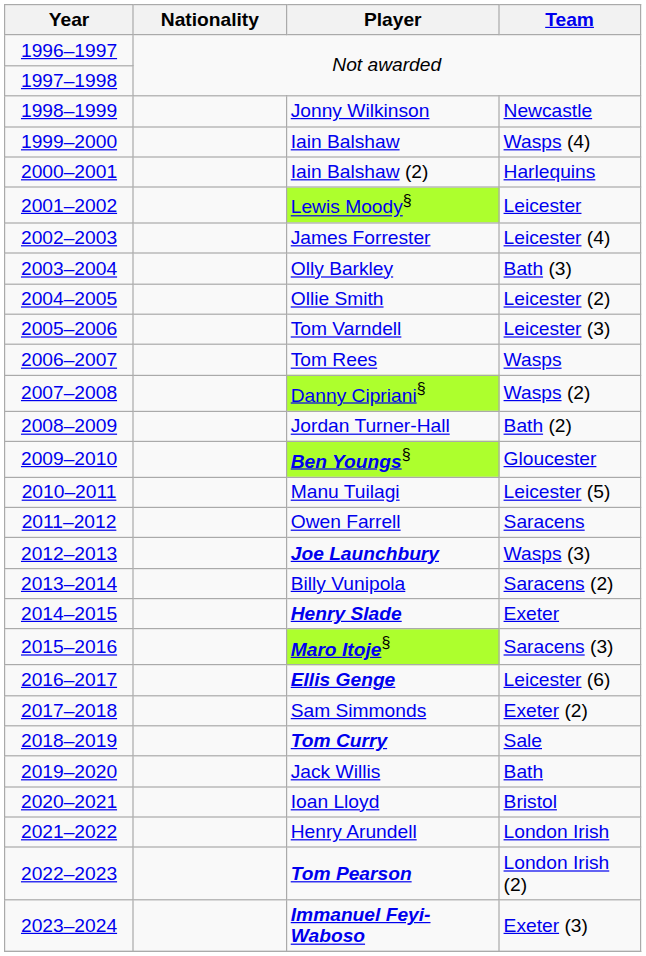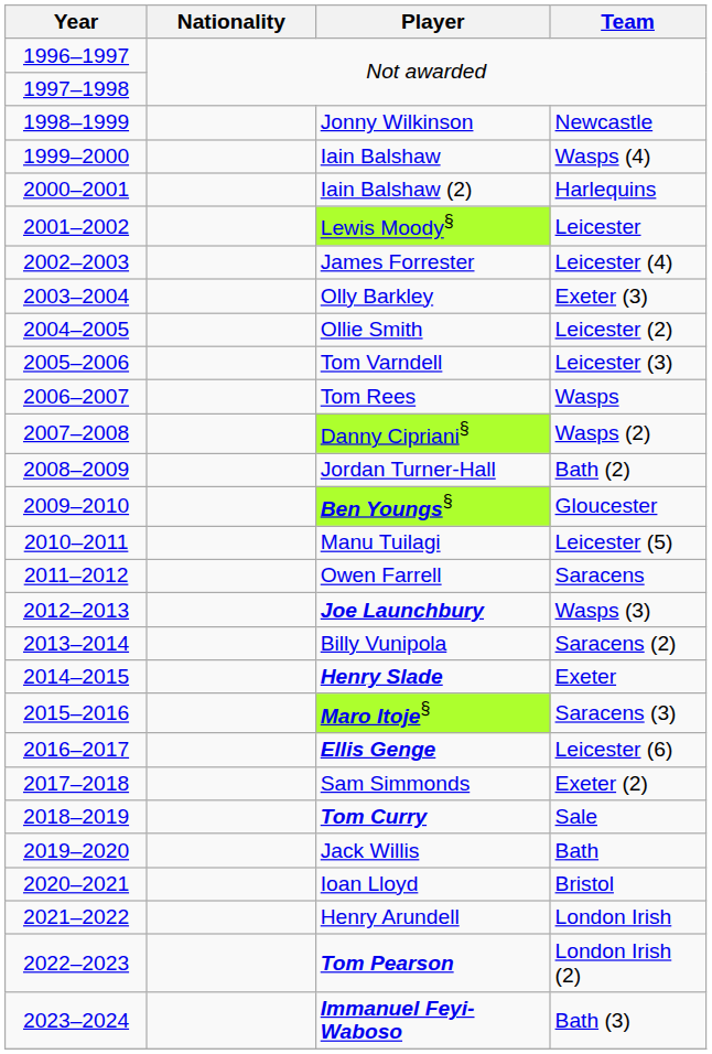 <table class="wikitable">
 <tr>
 <th width=100>Year</th>
 <th width=120>Nationality</th>
 <th width=170>Player</th>
 <th width=110><a href='#'>Team</a></th>
 </tr>
 <tr>
 <td align=center><a href='#'>1996–1997</a></td>
 <td rowspan="2" colspan="3" align=center><em>Not awarded</em></td>
 </tr>
 <tr>
 <td align=center><a href='#'>1997–1998</a></td>
 </tr>
 <tr>
 <td align=center><a href='#'>1998–1999</a></td>
 <td></td>
 <td><a href='#'>Jonny Wilkinson</a></td>
 <td><a href='#'>Newcastle</a></td>
 </tr>
 <tr>
 <td align=center><a href='#'>1999–2000</a></td>
 <td></td>
 <td><a href='#'>Iain Balshaw</a></td>
 <td><a href='#'>Wasps</a> (4)</td>
 </tr>
 <tr>
 <td align=center><a href='#'>2000–2001</a></td>
 <td></td>
 <td><a href='#'>Iain Balshaw</a> (2)</td>
 <td><a href='#'>Harlequins</a></td>
 </tr>
 <tr>
 <td align=center><a href='#'>2001–2002</a></td>
 <td></td>
 <td style="background:#ADFF2D"><a href='#'>Lewis Moody</a><sup>§</sup></td>
 <td><a href='#'>Leicester</a></td>
 </tr>
 <tr>
 <td align=center><a href='#'>2002–2003</a></td>
 <td></td>
 <td><a href='#'>James Forrester</a></td>
 <td><a href='#'>Leicester</a> (4)</td>
 </tr>
 <tr>
 <td align=center><a href='#'>2003–2004</a></td>
 <td></td>
 <td><a href='#'>Olly Barkley</a></td>
-<td><a href='#'>Bath</a> (3)</td>
+<td><a href='#'>Exeter</a> (3)</td>
 </tr>
 <tr>
 <td align=center><a href='#'>2004–2005</a></td>
 <td></td>
 <td><a href='#'>Ollie Smith</a></td>
 <td><a href='#'>Leicester</a> (2)</td>
 </tr>
 <tr>
 <td align=center><a href='#'>2005–2006</a></td>
 <td></td>
 <td><a href='#'>Tom Varndell</a></td>
 <td><a href='#'>Leicester</a> (3)</td>
 </tr>
 <tr>
 <td align=center><a href='#'>2006–2007</a></td>
 <td></td>
 <td><a href='#'>Tom Rees</a></td>
 <td><a href='#'>Wasps</a></td>
 </tr>
 <tr>
 <td align=center><a href='#'>2007–2008</a></td>
 <td></td>
 <td style="background:#ADFF2D"><a href='#'>Danny Cipriani</a><sup>§</sup></td>
 <td><a href='#'>Wasps</a> (2)</td>
 </tr>
 <tr>
 <td align=center><a href='#'>2008–2009</a></td>
 <td></td>
 <td><a href='#'>Jordan Turner-Hall</a></td>
 <td><a href='#'>Bath</a> (2)</td>
 </tr>
 <tr>
 <td align=center><a href='#'>2009–2010</a></td>
 <td></td>
 <td style="background:#ADFF2D"><strong><em><a href='#'>Ben Youngs</a></em></strong><sup>§</sup></td>
 <td><a href='#'>Gloucester</a></td>
 </tr>
 <tr>
 <td align=center><a href='#'>2010–2011</a></td>
 <td></td>
 <td><a href='#'>Manu Tuilagi</a></td>
 <td><a href='#'>Leicester</a> (5)</td>
 </tr>
 <tr>
 <td align=center><a href='#'>2011–2012</a></td>
 <td></td>
 <td><a href='#'>Owen Farrell</a></td>
 <td><a href='#'>Saracens</a></td>
 </tr>
 <tr>
 <td align=center><a href='#'>2012–2013</a></td>
 <td></td>
 <td><strong><em><a href='#'>Joe Launchbury</a></em></strong></td>
 <td><a href='#'>Wasps</a> (3)</td>
 </tr>
 <tr>
 <td align=center><a href='#'>2013–2014</a></td>
 <td></td>
 <td><a href='#'>Billy Vunipola</a></td>
 <td><a href='#'>Saracens</a> (2)</td>
 </tr>
 <tr>
 <td align=center><a href='#'>2014–2015</a></td>
 <td></td>
 <td><strong><em><a href='#'>Henry Slade</a></em></strong></td>
 <td><a href='#'>Exeter</a></td>
 </tr>
 <tr>
 <td align=center><a href='#'>2015–2016</a></td>
 <td></td>
 <td style="background:#ADFF2D"><strong><em><a href='#'>Maro Itoje</a></em></strong><sup>§</sup></td>
 <td><a href='#'>Saracens</a> (3)</td>
 </tr>
 <tr>
 <td align=center><a href='#'>2016–2017</a></td>
 <td></td>
 <td><strong><em><a href='#'>Ellis Genge</a></em></strong></td>
 <td><a href='#'>Leicester</a> (6)</td>
 </tr>
 <tr>
 <td align=center><a href='#'>2017–2018</a></td>
 <td></td>
 <td><a href='#'>Sam Simmonds</a></td>
 <td><a href='#'>Exeter</a> (2)</td>
 </tr>
 <tr>
 <td align=center><a href='#'>2018–2019</a></td>
 <td></td>
 <td><strong><em><a href='#'>Tom Curry</a></em></strong></td>
 <td><a href='#'>Sale</a></td>
 </tr>
 <tr>
 <td align=center><a href='#'>2019–2020</a></td>
 <td></td>
 <td><a href='#'>Jack Willis</a></td>
 <td><a href='#'>Bath</a></td>
 </tr>
 <tr>
 <td align=center><a href='#'>2020–2021</a></td>
 <td></td>
 <td><a href='#'>Ioan Lloyd</a></td>
 <td><a href='#'>Bristol</a></td>
 </tr>
 <tr>
 <td align=center><a href='#'>2021–2022</a></td>
 <td></td>
 <td><a href='#'>Henry Arundell</a></td>
 <td><a href='#'>London Irish</a></td>
 </tr>
 <tr>
 <td align=center><a href='#'>2022–2023</a></td>
 <td></td>
 <td><strong><em><a href='#'>Tom Pearson</a></em></strong></td>
 <td><a href='#'>London Irish</a> (2)</td>
 </tr>
 <tr>
 <td align=center><a href='#'>2023–2024</a></td>
 <td></td>
 <td><strong><em><a href='#'>Immanuel Feyi-Waboso</a></em></strong></td>
-<td><a href='#'>Exeter</a> (3)</td>
+<td><a href='#'>Bath</a> (3)</td>
 </tr>
 <tr>
 </tr>
 </table>
